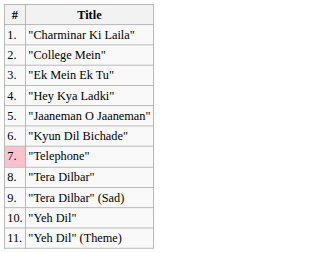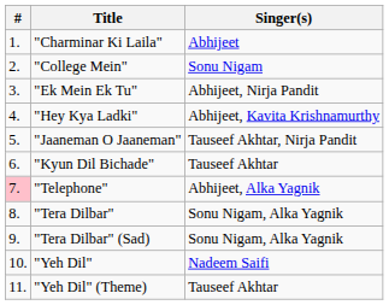 <table class="wikitable sortable" style="font-size:95%;">
 <tr>
 <th>#</th>
 <th>Title</th>
+<th>Singer(s)</th>
 </tr>
 <tr>
 <td>1.</td>
 <td>"Charminar Ki Laila"</td>
+<td><a href='#'>Abhijeet</a></td>
 </tr>
 <tr>
 <td>2.</td>
 <td>"College Mein"</td>
+<td><a href='#'>Sonu Nigam</a></td>
 </tr>
 <tr>
 <td>3.</td>
 <td>"Ek Mein Ek Tu"</td>
+<td>Abhijeet, Nirja Pandit</td>
 </tr>
 <tr>
 <td>4.</td>
 <td>"Hey Kya Ladki"</td>
+<td>Abhijeet, <a href='#'>Kavita Krishnamurthy</a></td>
 </tr>
 <tr>
 <td>5.</td>
 <td>"Jaaneman O Jaaneman"</td>
+<td>Tauseef Akhtar, Nirja Pandit</td>
 </tr>
 <tr>
 <td>6.</td>
 <td>"Kyun Dil Bichade"</td>
+<td>Tauseef Akhtar</td>
 </tr>
 <tr>
 <td style="background: pink;">7.</td>
 <td>"Telephone"</td>
+<td>Abhijeet, <a href='#'>Alka Yagnik</a></td>
 </tr>
 <tr>
 <td>8.</td>
 <td>"Tera Dilbar"</td>
+<td>Sonu Nigam, Alka Yagnik</td>
 </tr>
 <tr>
 <td>9.</td>
 <td>"Tera Dilbar" (Sad)</td>
+<td>Sonu Nigam, Alka Yagnik</td>
 </tr>
 <tr>
 <td>10.</td>
 <td>"Yeh Dil"</td>
+<td><a href='#'>Nadeem Saifi</a></td>
 </tr>
 <tr>
 <td>11.</td>
 <td>"Yeh Dil" (Theme)</td>
+<td>Tauseef Akhtar</td>
 </tr>
 </table>
